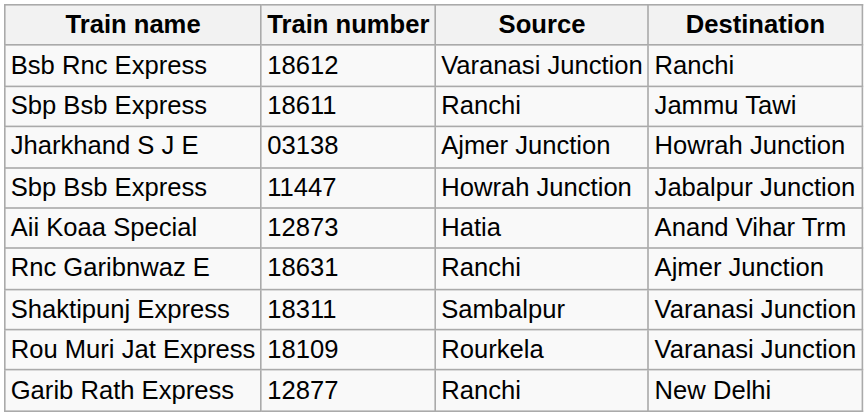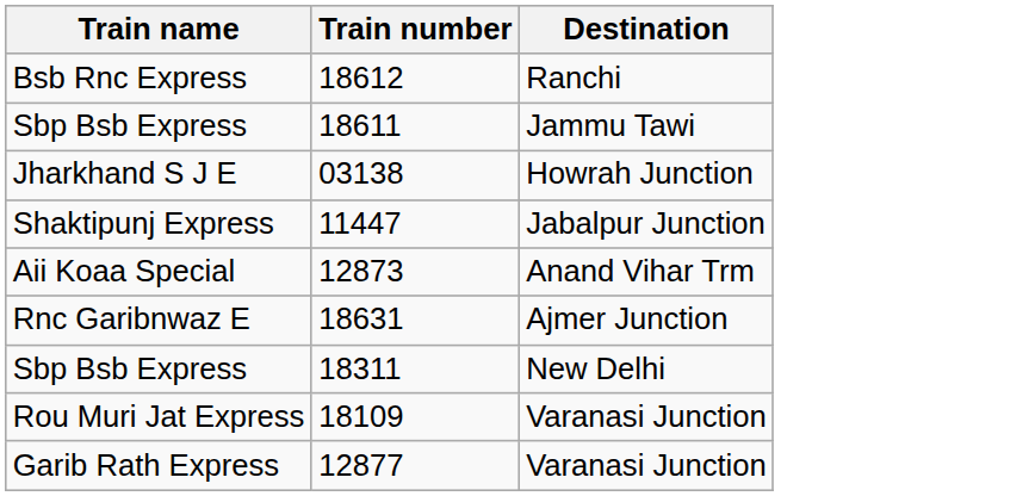 <table class="wikitable">
 <tr>
 <th>Train name</th>
 <th>Train number</th>
-<th>Source</th>
 <th>Destination</th>
 </tr>
 <tr>
 <td>Bsb Rnc Express</td>
 <td>18612</td>
-<td>Varanasi Junction</td>
 <td>Ranchi</td>
 </tr>
 <tr>
 <td>Sbp Bsb Express</td>
 <td>18611</td>
-<td>Ranchi</td>
 <td>Jammu Tawi</td>
 </tr>
 <tr>
 <td>Jharkhand S J E</td>
 <td>03138</td>
-<td>Ajmer Junction</td>
 <td>Howrah Junction</td>
 </tr>
 <tr>
-<td>Sbp Bsb Express</td>
+<td>Shaktipunj Express</td>
 <td>11447</td>
-<td>Howrah Junction</td>
 <td>Jabalpur Junction</td>
 </tr>
 <tr>
 <td>Aii Koaa Special</td>
 <td>12873</td>
-<td>Hatia</td>
 <td>Anand Vihar Trm</td>
 </tr>
 <tr>
 <td>Rnc Garibnwaz E</td>
 <td>18631</td>
-<td>Ranchi</td>
 <td>Ajmer Junction</td>
 </tr>
 <tr>
-<td>Shaktipunj Express</td>
+<td>Sbp Bsb Express</td>
 <td>18311</td>
-<td>Sambalpur</td>
-<td>Varanasi Junction</td>
+<td>New Delhi</td>
 </tr>
 <tr>
 <td>Rou Muri Jat Express</td>
 <td>18109</td>
-<td>Rourkela</td>
 <td>Varanasi Junction</td>
 </tr>
 <tr>
 <td>Garib Rath Express</td>
 <td>12877</td>
-<td>Ranchi</td>
-<td>New Delhi</td>
+<td>Varanasi Junction</td>
 </tr>
 </table>
